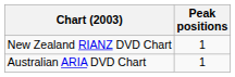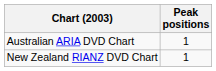 <table class="wikitable">
 <tr>
 <th align="left">Chart (2003)</th>
 <th align="left">Peak<br>positions</th>
 </tr>
 <tr>
+<td align="left">Australian <a href='#'>ARIA</a> DVD Chart</td>
+<td align="center">1</td>
+</tr>
+<tr>
 <td align="left">New Zealand <a href='#'>RIANZ</a> DVD Chart</td>
 <td align="center">1</td>
 </tr>
-<tr>
-<td align="left">Australian <a href='#'>ARIA</a> DVD Chart</td>
-<td align="center">1</td>
-</tr>
 </table>
